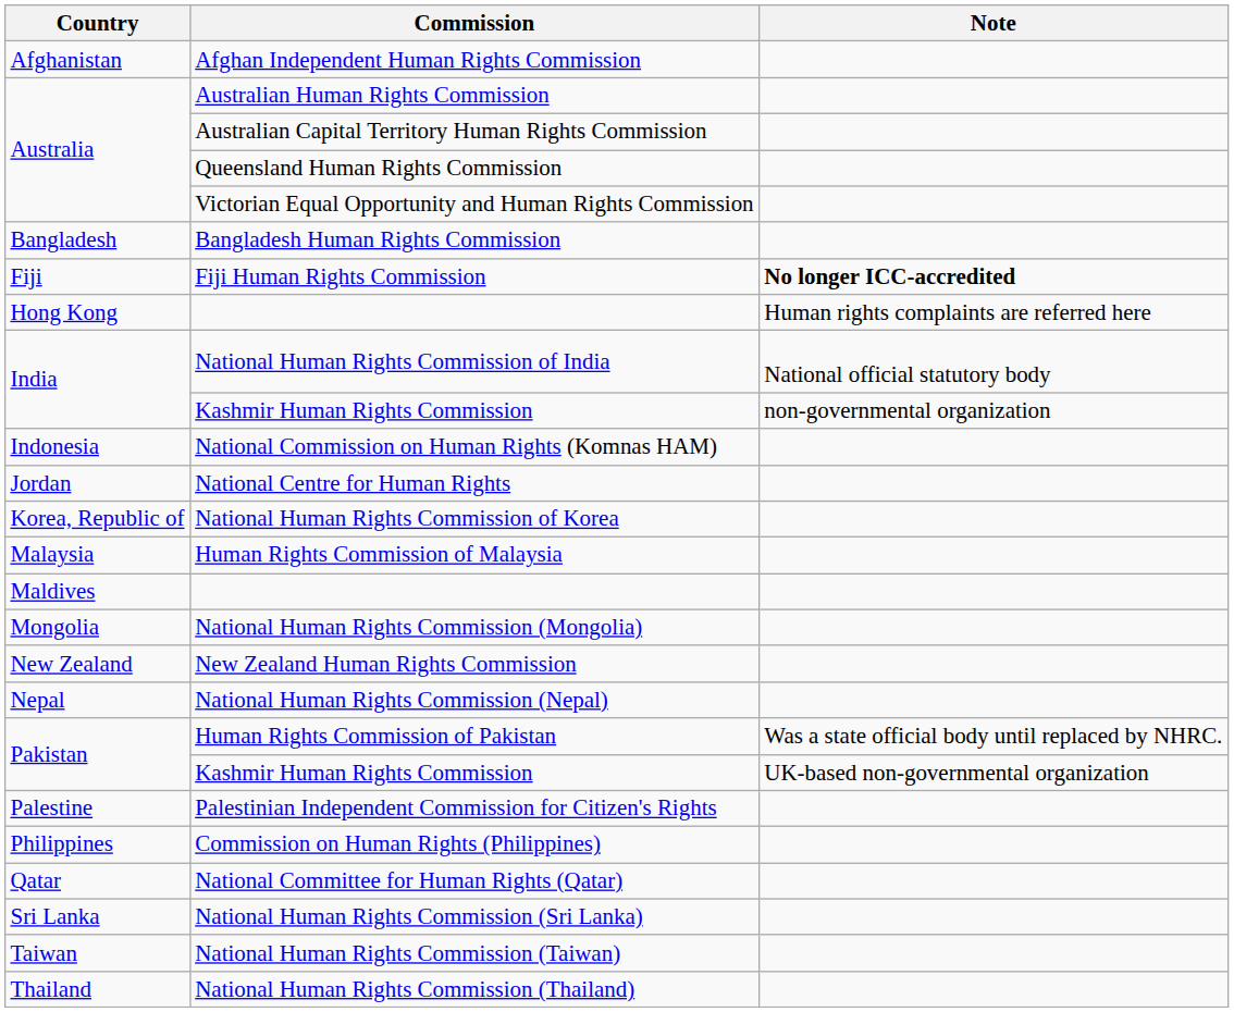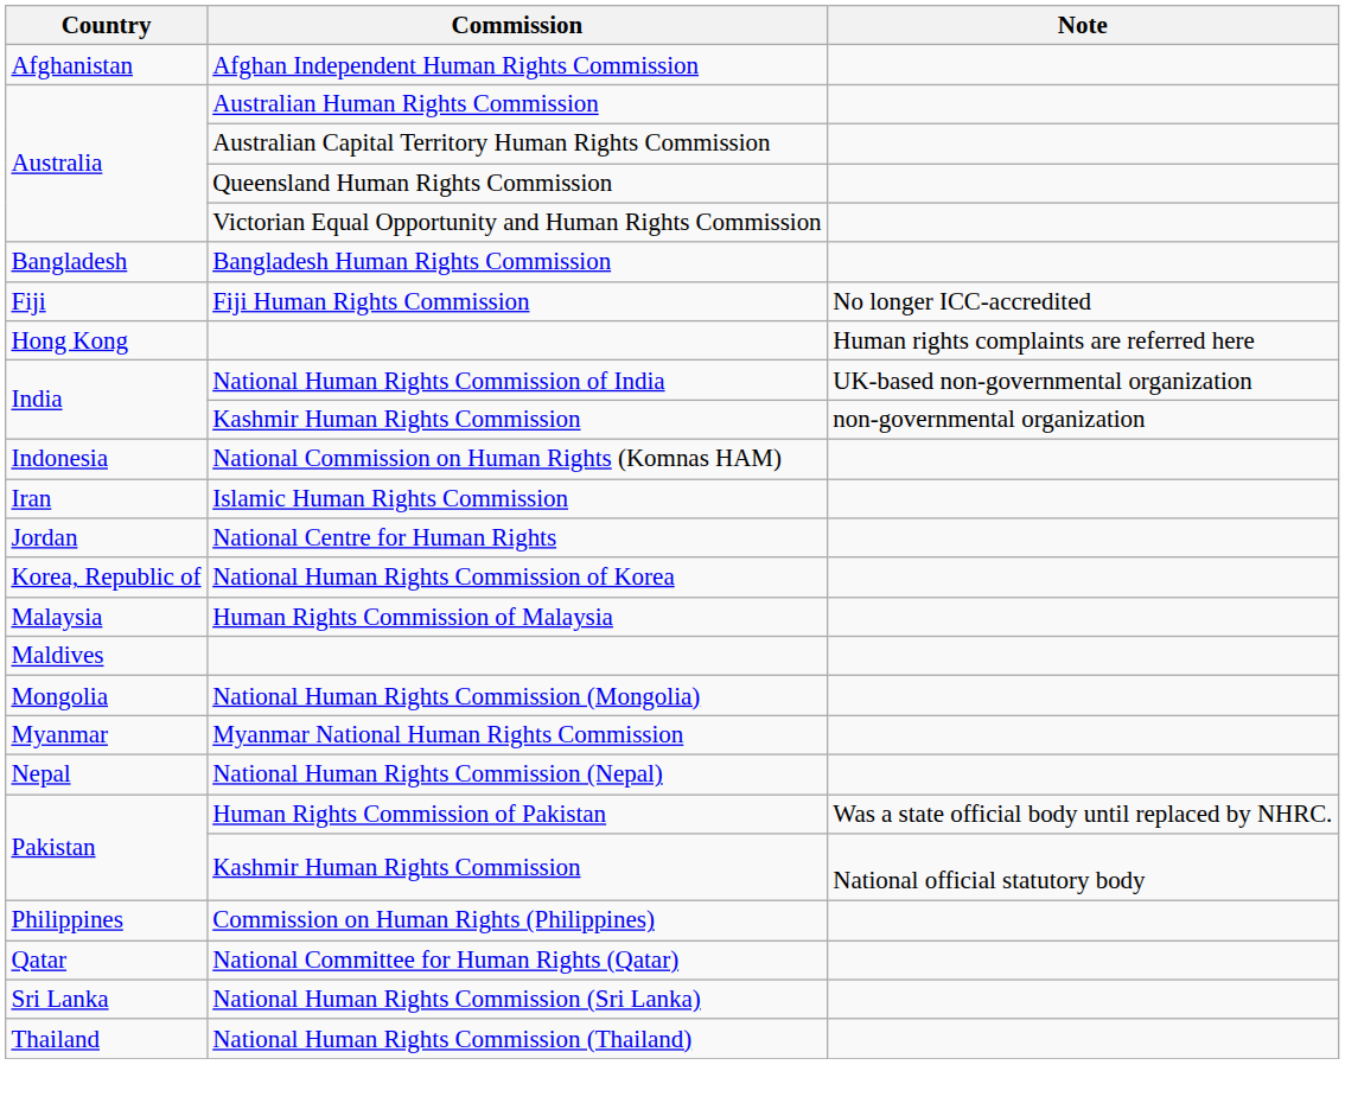 <table class="wikitable">
 <tr>
 <th>Country</th>
 <th>Commission</th>
 <th>Note</th>
 </tr>
 <tr>
 <td> <a href='#'>Afghanistan</a></td>
 <td><a href='#'>Afghan Independent Human Rights Commission</a></td>
 <td></td>
 </tr>
 <tr>
 <td rowspan="4"> <a href='#'>Australia</a></td>
 <td><a href='#'>Australian Human Rights Commission</a></td>
 <td></td>
 </tr>
 <tr>
 <td>Australian Capital Territory Human Rights Commission</td>
 <td></td>
 </tr>
 <tr>
 <td>Queensland Human Rights Commission</td>
 <td></td>
 </tr>
 <tr>
 <td>Victorian Equal Opportunity and Human Rights Commission</td>
 <td></td>
 </tr>
 <tr>
 <td> <a href='#'>Bangladesh</a></td>
 <td><a href='#'>Bangladesh Human Rights Commission</a></td>
 <td> </td>
 </tr>
 <tr>
 <td> <a href='#'>Fiji</a></td>
 <td><a href='#'>Fiji Human Rights Commission</a></td>
-<td><strong>No longer ICC-accredited</strong></td>
+<td>No longer ICC-accredited</td>
 </tr>
 <tr>
 <td> <a href='#'>Hong Kong</a></td>
 <td></td>
 <td>Human rights complaints are referred here</td>
 </tr>
 <tr>
 <td rowspan="2"> <a href='#'>India</a></td>
 <td><a href='#'>National Human Rights Commission of India</a></td>
-<td><br>National official statutory body</td>
+<td>UK-based non-governmental organization</td>
 </tr>
 <tr>
 <td><a href='#'>Kashmir Human Rights Commission</a></td>
 <td>non-governmental organization</td>
 </tr>
 <tr>
 <td> <a href='#'>Indonesia</a></td>
 <td><a href='#'>National Commission on Human Rights</a> (Komnas HAM)</td>
+<td></td>
+</tr>
+<tr>
+<td> <a href='#'>Iran</a></td>
+<td><a href='#'>Islamic Human Rights Commission</a></td>
 <td></td>
 </tr>
 <tr>
 <td> <a href='#'>Jordan</a></td>
 <td><a href='#'>National Centre for Human Rights</a></td>
 <td></td>
 </tr>
 <tr>
 <td> <a href='#'>Korea, Republic of</a></td>
 <td><a href='#'>National Human Rights Commission of Korea</a></td>
 <td></td>
 </tr>
 <tr>
 <td> <a href='#'>Malaysia</a></td>
 <td><a href='#'>Human Rights Commission of Malaysia</a></td>
 <td></td>
 </tr>
 <tr>
 <td> <a href='#'>Maldives</a></td>
 <td></td>
 <td></td>
 </tr>
 <tr>
 <td> <a href='#'>Mongolia</a></td>
 <td><a href='#'>National Human Rights Commission (Mongolia)</a></td>
 <td></td>
 </tr>
 <tr>
-<td> <a href='#'>New Zealand</a></td>
-<td><a href='#'>New Zealand Human Rights Commission</a></td>
+<td> <a href='#'>Myanmar</a></td>
+<td><a href='#'>Myanmar National Human Rights Commission</a></td>
 <td></td>
 </tr>
 <tr>
 <td> <a href='#'>Nepal</a></td>
 <td><a href='#'>National Human Rights Commission (Nepal)</a></td>
 <td></td>
 </tr>
 <tr>
 <td rowspan="2"> <a href='#'>Pakistan</a></td>
 <td><a href='#'>Human Rights Commission of Pakistan</a></td>
 <td>Was a state official body until replaced by NHRC.</td>
 </tr>
 <tr>
 <td><a href='#'>Kashmir Human Rights Commission</a></td>
-<td>UK-based non-governmental organization</td>
-</tr>
-<tr>
-<td> <a href='#'>Palestine</a></td>
-<td><a href='#'>Palestinian Independent Commission for Citizen's Rights</a></td>
-<td></td>
+<td><br>National official statutory body</td>
 </tr>
 <tr>
 <td> <a href='#'>Philippines</a></td>
 <td><a href='#'>Commission on Human Rights (Philippines)</a></td>
 <td></td>
 </tr>
 <tr>
 <td> <a href='#'>Qatar</a></td>
 <td><a href='#'>National Committee for Human Rights (Qatar)</a></td>
 <td></td>
 </tr>
 <tr>
 <td> <a href='#'>Sri Lanka</a></td>
 <td><a href='#'>National Human Rights Commission (Sri Lanka)</a></td>
 <td></td>
 </tr>
 <tr>
-<td> <a href='#'>Taiwan</a></td>
-<td><a href='#'>National Human Rights Commission (Taiwan)</a></td>
-<td></td>
-</tr>
-<tr>
 <td> <a href='#'>Thailand</a></td>
 <td><a href='#'>National Human Rights Commission (Thailand)</a></td>
 <td></td>
 </tr>
 </table>
